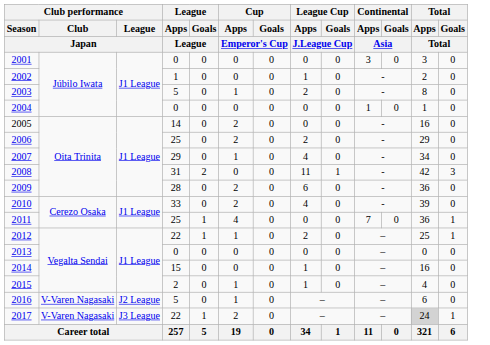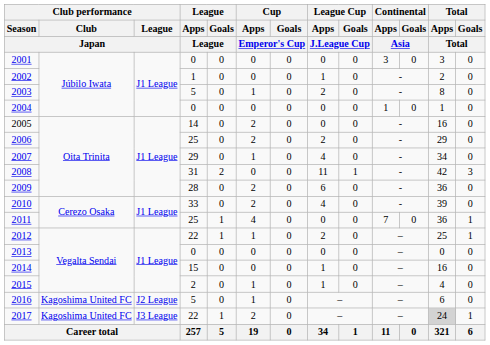 <table class="wikitable" style="text-align:center">
 <tr>
 <th colspan=3>Club performance</th>
 <th colspan=2>League</th>
 <th colspan=2>Cup</th>
 <th colspan=2>League Cup</th>
 <th colspan=2>Continental</th>
 <th colspan=2>Total</th>
 </tr>
 <tr>
 <th>Season</th>
 <th>Club</th>
 <th>League</th>
 <th>Apps</th>
 <th>Goals</th>
 <th>Apps</th>
 <th>Goals</th>
 <th>Apps</th>
 <th>Goals</th>
 <th>Apps</th>
 <th>Goals</th>
 <th>Apps</th>
 <th>Goals</th>
 </tr>
 <tr>
 <th colspan=3>Japan</th>
 <th colspan=2>League</th>
 <th colspan=2><a href='#'>Emperor's Cup</a></th>
 <th colspan=2><a href='#'>J.League Cup</a></th>
 <th colspan=2><a href='#'>Asia</a></th>
 <th colspan=2>Total</th>
 </tr>
 <tr>
 <td><a href='#'>2001</a></td>
 <td rowspan="4"><a href='#'>Júbilo Iwata</a></td>
 <td rowspan="4"><a href='#'>J1 League</a></td>
 <td>0</td>
 <td>0</td>
 <td>0</td>
 <td>0</td>
 <td>0</td>
 <td>0</td>
 <td>3</td>
 <td>0</td>
 <td>3</td>
 <td>0</td>
 </tr>
 <tr>
 <td><a href='#'>2002</a></td>
 <td>1</td>
 <td>0</td>
 <td>0</td>
 <td>0</td>
 <td>1</td>
 <td>0</td>
 <td colspan="2">-</td>
 <td>2</td>
 <td>0</td>
 </tr>
 <tr>
 <td><a href='#'>2003</a></td>
 <td>5</td>
 <td>0</td>
 <td>1</td>
 <td>0</td>
 <td>2</td>
 <td>0</td>
 <td colspan="2">-</td>
 <td>8</td>
 <td>0</td>
 </tr>
 <tr>
 <td><a href='#'>2004</a></td>
 <td>0</td>
 <td>0</td>
 <td>0</td>
 <td>0</td>
 <td>0</td>
 <td>0</td>
 <td>1</td>
 <td>0</td>
 <td>1</td>
 <td>0</td>
 </tr>
 <tr>
 <td>2005</td>
 <td rowspan="5"><a href='#'>Oita Trinita</a></td>
 <td rowspan="5"><a href='#'>J1 League</a></td>
 <td>14</td>
 <td>0</td>
 <td>2</td>
 <td>0</td>
 <td>0</td>
 <td>0</td>
 <td colspan="2">-</td>
 <td>16</td>
 <td>0</td>
 </tr>
 <tr>
 <td><a href='#'>2006</a></td>
 <td>25</td>
 <td>0</td>
 <td>2</td>
 <td>0</td>
 <td>2</td>
 <td>0</td>
 <td colspan="2">-</td>
 <td>29</td>
 <td>0</td>
 </tr>
 <tr>
 <td><a href='#'>2007</a></td>
 <td>29</td>
 <td>0</td>
 <td>1</td>
 <td>0</td>
 <td>4</td>
 <td>0</td>
 <td colspan="2">-</td>
 <td>34</td>
 <td>0</td>
 </tr>
 <tr>
 <td><a href='#'>2008</a></td>
 <td>31</td>
 <td>2</td>
 <td>0</td>
 <td>0</td>
 <td>11</td>
 <td>1</td>
 <td colspan="2">-</td>
 <td>42</td>
 <td>3</td>
 </tr>
 <tr>
 <td><a href='#'>2009</a></td>
 <td>28</td>
 <td>0</td>
 <td>2</td>
 <td>0</td>
 <td>6</td>
 <td>0</td>
 <td colspan="2">-</td>
 <td>36</td>
 <td>0</td>
 </tr>
 <tr>
 <td><a href='#'>2010</a></td>
 <td rowspan="2"><a href='#'>Cerezo Osaka</a></td>
 <td rowspan="2"><a href='#'>J1 League</a></td>
 <td>33</td>
 <td>0</td>
 <td>2</td>
 <td>0</td>
 <td>4</td>
 <td>0</td>
 <td colspan="2">-</td>
 <td>39</td>
 <td>0</td>
 </tr>
 <tr>
 <td><a href='#'>2011</a></td>
 <td>25</td>
 <td>1</td>
 <td>4</td>
 <td>0</td>
 <td>0</td>
 <td>0</td>
 <td>7</td>
 <td>0</td>
 <td>36</td>
 <td>1</td>
 </tr>
 <tr>
 <td><a href='#'>2012</a></td>
 <td rowspan="4"><a href='#'>Vegalta Sendai</a></td>
 <td rowspan="4"><a href='#'>J1 League</a></td>
 <td>22</td>
 <td>1</td>
 <td>1</td>
 <td>0</td>
 <td>2</td>
 <td>0</td>
 <td colspan="2">–</td>
 <td>25</td>
 <td>1</td>
 </tr>
 <tr>
 <td><a href='#'>2013</a></td>
 <td>0</td>
 <td>0</td>
 <td>0</td>
 <td>0</td>
 <td>0</td>
 <td>0</td>
 <td colspan="2">–</td>
 <td>0</td>
 <td>0</td>
 </tr>
 <tr>
 <td><a href='#'>2014</a></td>
 <td>15</td>
 <td>0</td>
 <td>0</td>
 <td>0</td>
 <td>1</td>
 <td>0</td>
 <td colspan="2">–</td>
 <td>16</td>
 <td>0</td>
 </tr>
 <tr>
 <td><a href='#'>2015</a></td>
 <td>2</td>
 <td>0</td>
 <td>1</td>
 <td>0</td>
 <td>1</td>
 <td>0</td>
 <td colspan="2">–</td>
 <td>4</td>
 <td>0</td>
 </tr>
 <tr>
 <td><a href='#'>2016</a></td>
-<td><a href='#'>V-Varen Nagasaki</a></td>
+<td><a href='#'>Kagoshima United FC</a></td>
 <td><a href='#'>J2 League</a></td>
 <td>5</td>
 <td>0</td>
 <td>1</td>
 <td>0</td>
 <td colspan="2">–</td>
 <td colspan="2">–</td>
 <td>6</td>
 <td>0</td>
 </tr>
 <tr>
 <td><a href='#'>2017</a></td>
-<td><a href='#'>V-Varen Nagasaki</a></td>
+<td><a href='#'>Kagoshima United FC</a></td>
 <td><a href='#'>J3 League</a></td>
 <td>22</td>
 <td>1</td>
 <td>2</td>
 <td>0</td>
 <td colspan="2">–</td>
 <td colspan="2">–</td>
 <td style="background: lightgrey;">24</td>
 <td>1</td>
 </tr>
 <tr>
 <th colspan=3>Career total</th>
 <th>257</th>
 <th>5</th>
 <th>19</th>
 <th>0</th>
 <th>34</th>
 <th>1</th>
 <th>11</th>
 <th>0</th>
 <th>321</th>
 <th>6</th>
 </tr>
 </table>
